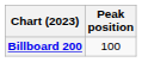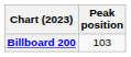 <table class="wikitable plainrowheaders" style="text-align:center">
 <tr>
 <th scope="col">Chart (2023)</th>
 <th scope="col">Peak<br>position</th>
 </tr>
 <tr>
 <th scope="row"><a href='#'>Billboard 200</a></th>
-<td>100</td>
+<td>103</td>
 </tr>
 </table>
